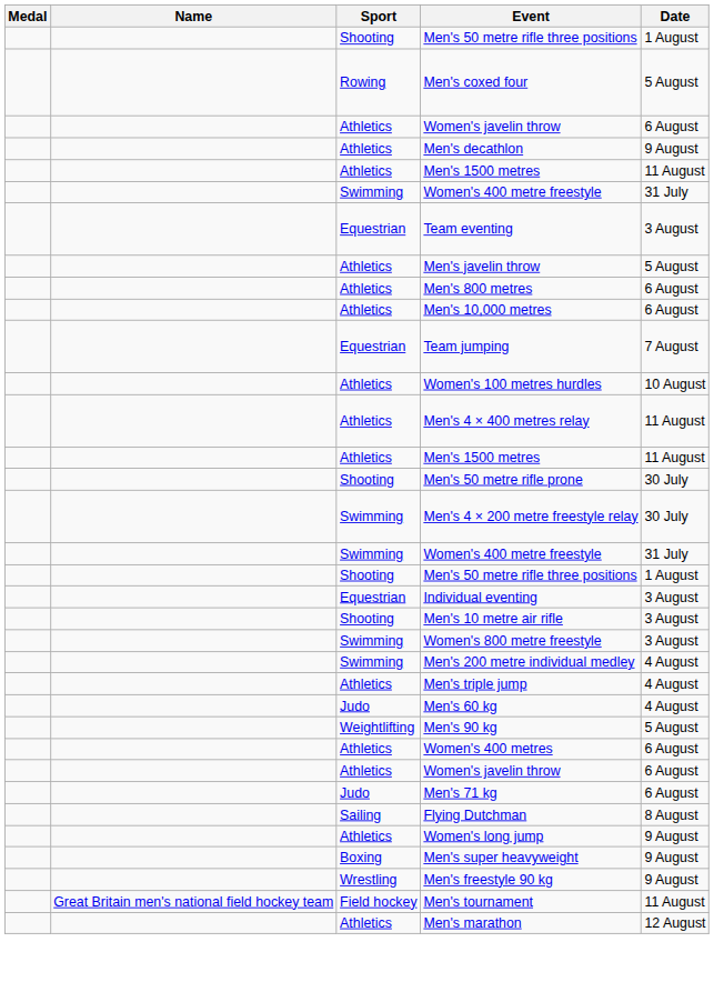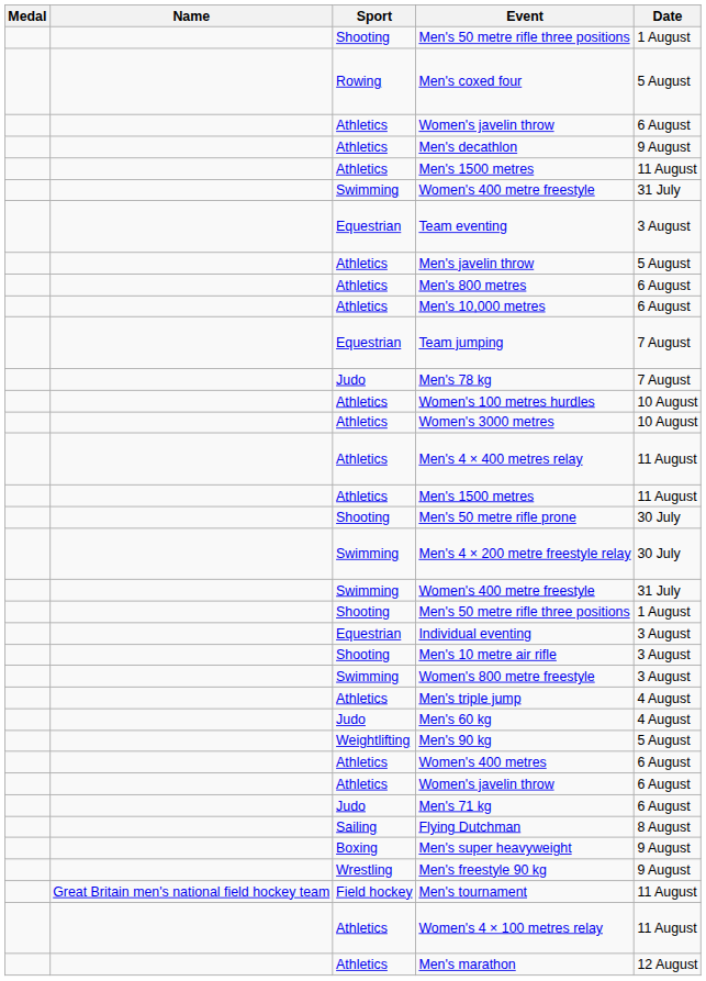 <table class="wikitable sortable" style="font-size:90%">
 <tr>
 <th>Medal</th>
 <th>Name</th>
 <th>Sport</th>
 <th>Event</th>
 <th>Date</th>
 </tr>
 <tr>
 <td></td>
 <td></td>
 <td><a href='#'>Shooting</a></td>
 <td><a href='#'>Men's 50 metre rifle three positions</a></td>
 <td>1 August</td>
 </tr>
 <tr>
 <td></td>
 <td><br><br><br><br></td>
 <td><a href='#'>Rowing</a></td>
 <td><a href='#'>Men's coxed four</a></td>
 <td>5 August</td>
 </tr>
 <tr>
 <td></td>
 <td></td>
 <td><a href='#'>Athletics</a></td>
 <td><a href='#'>Women's javelin throw</a></td>
 <td>6 August</td>
 </tr>
 <tr>
 <td></td>
 <td></td>
 <td><a href='#'>Athletics</a></td>
 <td><a href='#'>Men's decathlon</a></td>
 <td>9 August</td>
 </tr>
 <tr>
 <td></td>
 <td></td>
 <td><a href='#'>Athletics</a></td>
 <td><a href='#'>Men's 1500 metres</a></td>
 <td>11 August</td>
 </tr>
 <tr>
 <td></td>
 <td></td>
 <td><a href='#'>Swimming</a></td>
 <td><a href='#'>Women's 400 metre freestyle</a></td>
 <td>31 July</td>
 </tr>
 <tr>
 <td></td>
 <td><br><br><br></td>
 <td><a href='#'>Equestrian</a></td>
 <td><a href='#'>Team eventing</a></td>
 <td>3 August</td>
 </tr>
 <tr>
 <td></td>
 <td></td>
 <td><a href='#'>Athletics</a></td>
 <td><a href='#'>Men's javelin throw</a></td>
 <td>5 August</td>
 </tr>
 <tr>
 <td></td>
 <td></td>
 <td><a href='#'>Athletics</a></td>
 <td><a href='#'>Men's 800 metres</a></td>
 <td>6 August</td>
 </tr>
 <tr>
 <td></td>
 <td></td>
 <td><a href='#'>Athletics</a></td>
 <td><a href='#'>Men's 10,000 metres</a></td>
 <td>6 August</td>
 </tr>
 <tr>
 <td></td>
 <td><br><br><br></td>
 <td><a href='#'>Equestrian</a></td>
 <td><a href='#'>Team jumping</a></td>
 <td>7 August</td>
 </tr>
 <tr>
 <td></td>
 <td></td>
+<td><a href='#'>Judo</a></td>
+<td><a href='#'>Men's 78 kg</a></td>
+<td>7 August</td>
+</tr>
+<tr>
+<td></td>
+<td></td>
 <td><a href='#'>Athletics</a></td>
 <td><a href='#'>Women's 100 metres hurdles</a></td>
+<td>10 August</td>
+</tr>
+<tr>
+<td></td>
+<td></td>
+<td><a href='#'>Athletics</a></td>
+<td><a href='#'>Women's 3000 metres</a></td>
 <td>10 August</td>
 </tr>
 <tr>
 <td></td>
 <td><br><br><br></td>
 <td><a href='#'>Athletics</a></td>
 <td><a href='#'>Men's 4 × 400 metres relay</a></td>
 <td>11 August</td>
 </tr>
 <tr>
 <td></td>
 <td></td>
 <td><a href='#'>Athletics</a></td>
 <td><a href='#'>Men's 1500 metres</a></td>
 <td>11 August</td>
 </tr>
 <tr>
 <td></td>
 <td></td>
 <td><a href='#'>Shooting</a></td>
 <td><a href='#'>Men's 50 metre rifle prone</a></td>
 <td>30 July</td>
 </tr>
 <tr>
 <td></td>
 <td><br><br><br></td>
 <td><a href='#'>Swimming</a></td>
 <td><a href='#'>Men's 4 × 200 metre freestyle relay</a></td>
 <td>30 July</td>
 </tr>
 <tr>
 <td></td>
 <td></td>
 <td><a href='#'>Swimming</a></td>
 <td><a href='#'>Women's 400 metre freestyle</a></td>
 <td>31 July</td>
 </tr>
 <tr>
 <td></td>
 <td></td>
 <td><a href='#'>Shooting</a></td>
 <td><a href='#'>Men's 50 metre rifle three positions</a></td>
 <td>1 August</td>
 </tr>
 <tr>
 <td></td>
 <td></td>
 <td><a href='#'>Equestrian</a></td>
 <td><a href='#'>Individual eventing</a></td>
 <td>3 August</td>
 </tr>
 <tr>
 <td></td>
 <td></td>
 <td><a href='#'>Shooting</a></td>
 <td><a href='#'>Men's 10 metre air rifle</a></td>
 <td>3 August</td>
 </tr>
 <tr>
 <td></td>
 <td></td>
 <td><a href='#'>Swimming</a></td>
 <td><a href='#'>Women's 800 metre freestyle</a></td>
 <td>3 August</td>
 </tr>
 <tr>
 <td></td>
 <td></td>
-<td><a href='#'>Swimming</a></td>
-<td><a href='#'>Men's 200 metre individual medley</a></td>
-<td>4 August</td>
-</tr>
-<tr>
-<td></td>
-<td></td>
 <td><a href='#'>Athletics</a></td>
 <td><a href='#'>Men's triple jump</a></td>
 <td>4 August</td>
 </tr>
 <tr>
 <td></td>
 <td></td>
 <td><a href='#'>Judo</a></td>
 <td><a href='#'>Men's 60 kg</a></td>
 <td>4 August</td>
 </tr>
 <tr>
 <td></td>
 <td></td>
 <td><a href='#'>Weightlifting</a></td>
 <td><a href='#'>Men's 90 kg</a></td>
 <td>5 August</td>
 </tr>
 <tr>
 <td></td>
 <td></td>
 <td><a href='#'>Athletics</a></td>
 <td><a href='#'>Women's 400 metres</a></td>
 <td>6 August</td>
 </tr>
 <tr>
 <td></td>
 <td></td>
 <td><a href='#'>Athletics</a></td>
 <td><a href='#'>Women's javelin throw</a></td>
 <td>6 August</td>
 </tr>
 <tr>
 <td></td>
 <td></td>
 <td><a href='#'>Judo</a></td>
 <td><a href='#'>Men's 71 kg</a></td>
 <td>6 August</td>
 </tr>
 <tr>
 <td></td>
 <td><br></td>
 <td><a href='#'>Sailing</a></td>
 <td><a href='#'>Flying Dutchman</a></td>
 <td>8 August</td>
 </tr>
 <tr>
 <td></td>
 <td></td>
-<td><a href='#'>Athletics</a></td>
-<td><a href='#'>Women's long jump</a></td>
-<td>9 August</td>
-</tr>
-<tr>
-<td></td>
-<td></td>
 <td><a href='#'>Boxing</a></td>
 <td><a href='#'>Men's super heavyweight</a></td>
 <td>9 August</td>
 </tr>
 <tr>
 <td></td>
 <td></td>
 <td><a href='#'>Wrestling</a></td>
 <td><a href='#'>Men's freestyle 90 kg</a></td>
 <td>9 August</td>
 </tr>
 <tr>
 <td></td>
 <td><a href='#'>Great Britain men's national field hockey team</a><br></td>
 <td><a href='#'>Field hockey</a></td>
 <td><a href='#'>Men's tournament</a></td>
 <td>11 August</td>
 </tr>
 <tr>
 <td></td>
+<td><br><br><br></td>
+<td><a href='#'>Athletics</a></td>
+<td><a href='#'>Women's 4 × 100 metres relay</a></td>
+<td>11 August</td>
+</tr>
+<tr>
+<td></td>
 <td></td>
 <td><a href='#'>Athletics</a></td>
 <td><a href='#'>Men's marathon</a></td>
 <td>12 August</td>
 </tr>
 </table>
